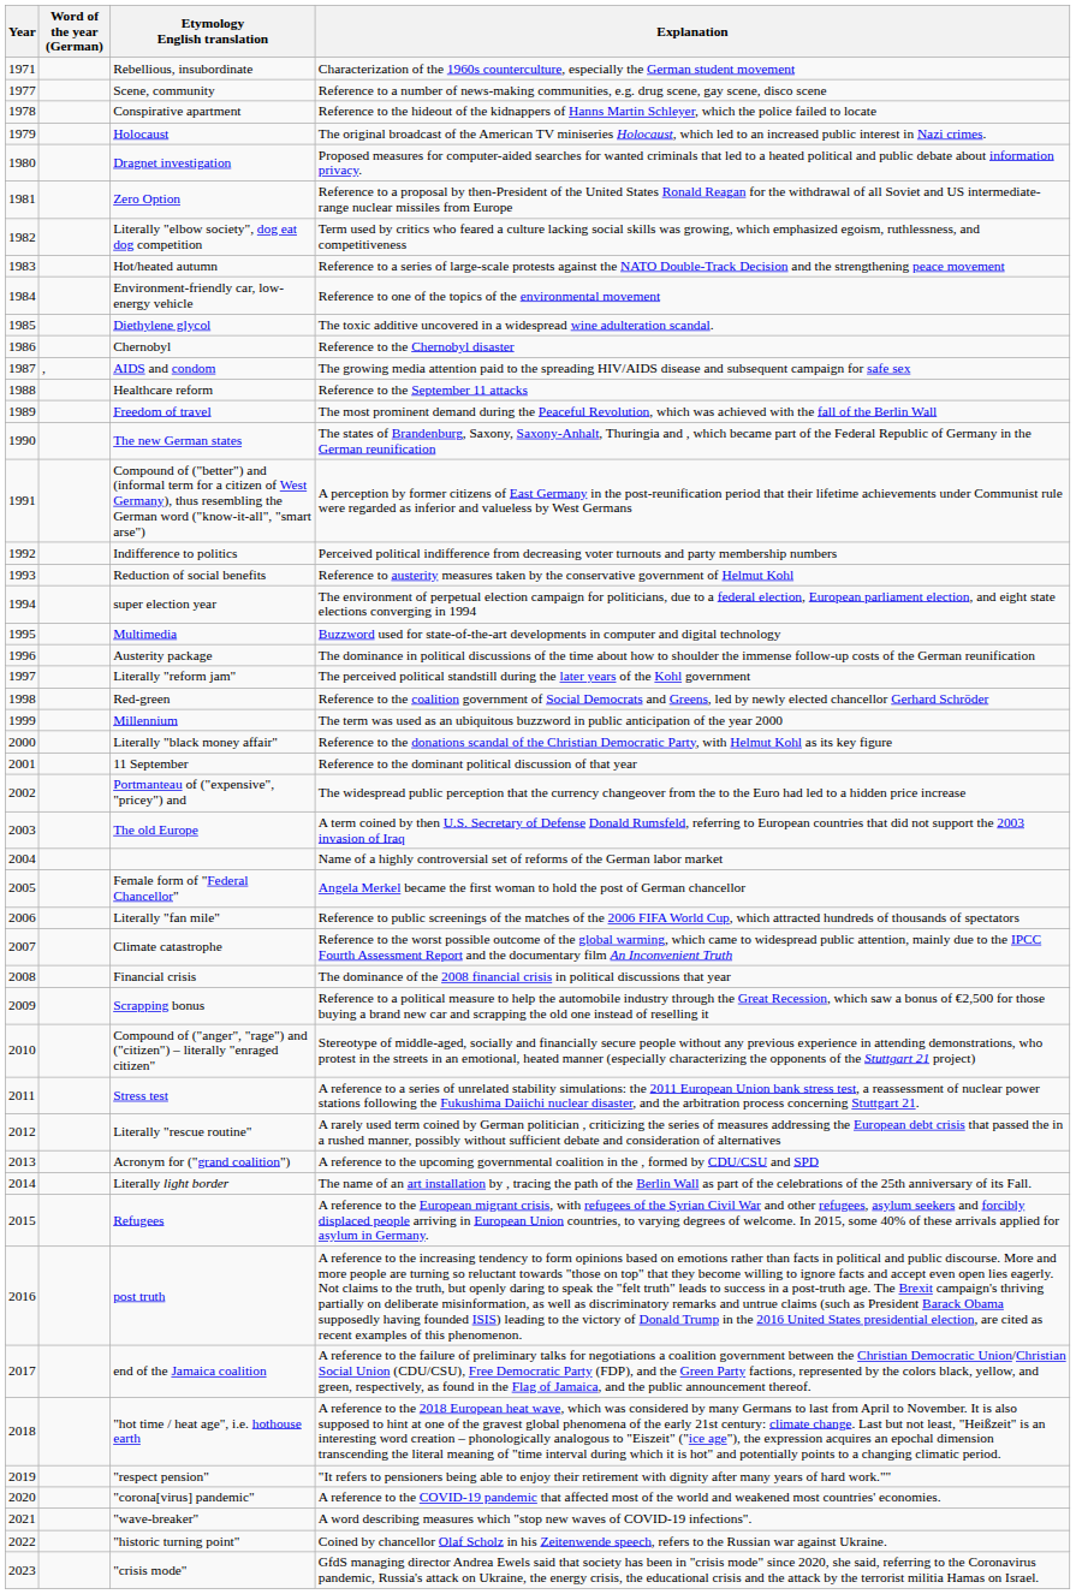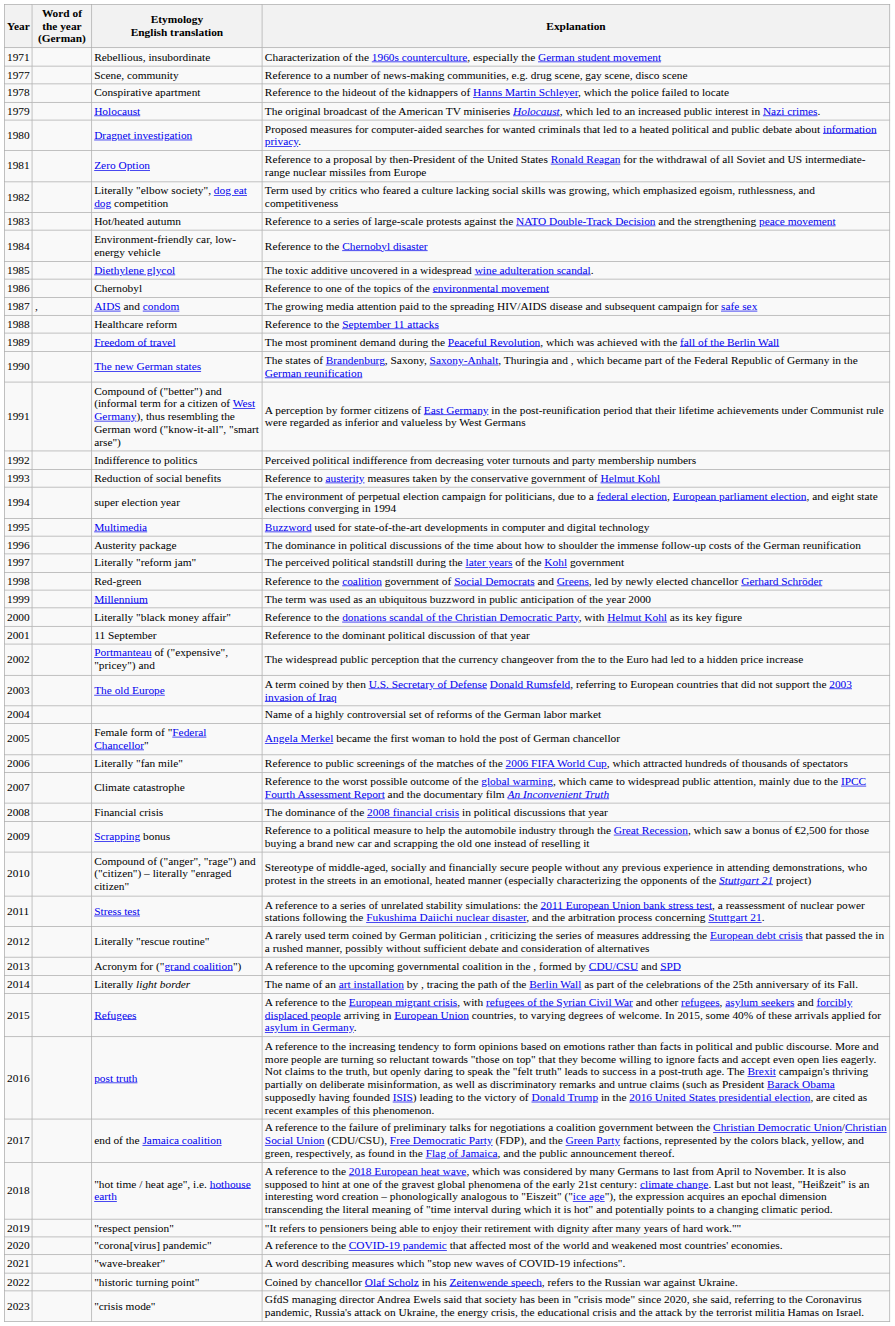 <table class="wikitable">
 <tr>
 <th>Year</th>
 <th>Word of the year<br>(German)</th>
 <th>Etymology<br>English translation</th>
 <th>Explanation</th>
 </tr>
 <tr>
 <td>1971</td>
 <td></td>
 <td>Rebellious, insubordinate</td>
 <td>Characterization of the <a href='#'>1960s counterculture</a>, especially the <a href='#'>German student movement</a></td>
 </tr>
 <tr>
 <td>1977</td>
 <td></td>
 <td>Scene, community</td>
 <td>Reference to a number of news-making communities, e.g. drug scene, gay scene, disco scene</td>
 </tr>
 <tr>
 <td>1978</td>
 <td></td>
 <td>Conspirative apartment</td>
 <td>Reference to the hideout of the kidnappers of <a href='#'>Hanns Martin Schleyer</a>, which the police failed to locate</td>
 </tr>
 <tr>
 <td>1979</td>
 <td></td>
 <td><a href='#'>Holocaust</a></td>
 <td>The original broadcast of the American TV miniseries <em><a href='#'>Holocaust</a></em>, which led to an increased public interest in <a href='#'>Nazi crimes</a>.</td>
 </tr>
 <tr>
 <td>1980</td>
 <td></td>
 <td><a href='#'>Dragnet investigation</a></td>
 <td>Proposed measures for computer-aided searches for wanted criminals that led to a heated political and public debate about <a href='#'>information privacy</a>.</td>
 </tr>
 <tr>
 <td>1981</td>
 <td></td>
 <td><a href='#'>Zero Option</a></td>
 <td>Reference to a proposal by then-President of the United States <a href='#'>Ronald Reagan</a> for the withdrawal of all Soviet and US intermediate-range nuclear missiles from Europe</td>
 </tr>
 <tr>
 <td>1982</td>
 <td></td>
 <td>Literally "elbow society", <a href='#'>dog eat dog</a> competition</td>
 <td>Term used by critics who feared a culture lacking social skills was growing, which emphasized egoism, ruthlessness, and competitiveness</td>
 </tr>
 <tr>
 <td>1983</td>
 <td></td>
 <td>Hot/heated autumn</td>
 <td>Reference to a series of large-scale protests against the <a href='#'>NATO Double-Track Decision</a> and the strengthening <a href='#'>peace movement</a></td>
 </tr>
 <tr>
 <td>1984</td>
 <td></td>
 <td>Environment-friendly car, low-energy vehicle</td>
-<td>Reference to one of the topics of the <a href='#'>environmental movement</a></td>
+<td> Reference to the <a href='#'>Chernobyl disaster</a></td>
 </tr>
 <tr>
 <td>1985</td>
 <td></td>
 <td><a href='#'>Diethylene glycol</a></td>
 <td>The toxic additive uncovered in a widespread <a href='#'>wine adulteration scandal</a>.</td>
 </tr>
 <tr>
 <td>1986</td>
 <td></td>
 <td>Chernobyl</td>
-<td> Reference to the <a href='#'>Chernobyl disaster</a></td>
+<td>Reference to one of the topics of the <a href='#'>environmental movement</a></td>
 </tr>
 <tr>
 <td>1987</td>
 <td>, </td>
 <td><a href='#'>AIDS</a> and <a href='#'>condom</a></td>
 <td>The growing media attention paid to the spreading HIV/AIDS disease and subsequent campaign for <a href='#'>safe sex</a></td>
 </tr>
 <tr>
 <td>1988</td>
 <td></td>
 <td>Healthcare reform</td>
 <td>Reference to the <a href='#'>September 11 attacks</a></td>
 </tr>
 <tr>
 <td>1989</td>
 <td></td>
 <td><a href='#'>Freedom of travel</a></td>
 <td> The most prominent demand during the <a href='#'>Peaceful Revolution</a>, which was achieved with the <a href='#'>fall of the Berlin Wall</a></td>
 </tr>
 <tr>
 <td>1990</td>
 <td></td>
 <td><a href='#'>The new German states</a></td>
 <td> The states of <a href='#'>Brandenburg</a>, Saxony, <a href='#'>Saxony-Anhalt</a>, Thuringia and , which became part of the Federal Republic of Germany in the <a href='#'>German reunification</a></td>
 </tr>
 <tr>
 <td>1991</td>
 <td></td>
 <td>Compound of <em></em> ("better") and <em></em> (informal term for a citizen of <a href='#'>West Germany</a>), thus resembling the German word <em></em> ("know-it-all", "smart arse")</td>
 <td>A perception by former citizens of <a href='#'>East Germany</a> in the post-reunification period that their lifetime achievements under Communist rule were regarded as inferior and valueless by West Germans</td>
 </tr>
 <tr>
 <td>1992</td>
 <td></td>
 <td>Indifference to politics</td>
 <td>Perceived political indifference from decreasing voter turnouts and party membership numbers</td>
 </tr>
 <tr>
 <td>1993</td>
 <td></td>
 <td>Reduction of social benefits</td>
 <td>Reference to <a href='#'>austerity</a> measures taken by the conservative government of <a href='#'>Helmut Kohl</a></td>
 </tr>
 <tr>
 <td>1994</td>
 <td></td>
 <td>super election year</td>
 <td>The environment of perpetual election campaign for politicians, due to a <a href='#'>federal election</a>, <a href='#'>European parliament election</a>, and eight state elections converging in 1994</td>
 </tr>
 <tr>
 <td>1995</td>
 <td></td>
 <td><a href='#'>Multimedia</a></td>
 <td><a href='#'>Buzzword</a> used for state-of-the-art developments in computer and digital technology</td>
 </tr>
 <tr>
 <td>1996</td>
 <td></td>
 <td>Austerity package</td>
 <td>The dominance in political discussions of the time about how to shoulder the immense follow-up costs of the German reunification</td>
 </tr>
 <tr>
 <td>1997</td>
 <td></td>
 <td>Literally "reform jam"</td>
 <td>The perceived political standstill during the <a href='#'>later years</a> of the <a href='#'>Kohl</a> government</td>
 </tr>
 <tr>
 <td>1998</td>
 <td></td>
 <td>Red-green</td>
 <td>Reference to the <a href='#'>coalition</a> government of <a href='#'>Social Democrats</a> and <a href='#'>Greens</a>, led by newly elected chancellor <a href='#'>Gerhard Schröder</a></td>
 </tr>
 <tr>
 <td>1999</td>
 <td></td>
 <td><a href='#'>Millennium</a></td>
 <td>The term was used as an ubiquitous buzzword in public anticipation of the year 2000</td>
 </tr>
 <tr>
 <td>2000</td>
 <td></td>
 <td>Literally "black money affair"</td>
 <td>Reference to the <a href='#'>donations scandal of the Christian Democratic Party</a>, with <a href='#'>Helmut Kohl</a> as its key figure</td>
 </tr>
 <tr>
 <td>2001</td>
 <td></td>
 <td>11 September</td>
 <td>Reference to the dominant political discussion of that year</td>
 </tr>
 <tr>
 <td>2002</td>
 <td></td>
 <td><a href='#'>Portmanteau</a> of <em></em> ("expensive", "pricey") and <em></em></td>
 <td>The widespread public perception that the currency changeover from the  to the Euro had led to a hidden price increase</td>
 </tr>
 <tr>
 <td>2003</td>
 <td></td>
 <td><a href='#'>The old Europe</a></td>
 <td>A term coined by then <a href='#'>U.S. Secretary of Defense</a> <a href='#'>Donald Rumsfeld</a>, referring to European countries that did not support the <a href='#'>2003 invasion of Iraq</a></td>
 </tr>
 <tr>
 <td>2004</td>
 <td></td>
 <td></td>
 <td>Name of a highly controversial set of reforms of the German labor market</td>
 </tr>
 <tr>
 <td>2005</td>
 <td></td>
 <td>Female form of "<a href='#'>Federal Chancellor</a>"</td>
 <td> <a href='#'>Angela Merkel</a> became the first woman to hold the post of German chancellor</td>
 </tr>
 <tr>
 <td>2006</td>
 <td></td>
 <td>Literally "fan mile"</td>
 <td>Reference to public screenings of the matches of the <a href='#'>2006 FIFA World Cup</a>, which attracted hundreds of thousands of spectators</td>
 </tr>
 <tr>
 <td>2007</td>
 <td></td>
 <td>Climate catastrophe</td>
 <td>Reference to the worst possible outcome of the <a href='#'>global warming</a>, which came to widespread public attention, mainly due to the <a href='#'>IPCC Fourth Assessment Report</a> and the documentary film <em><a href='#'>An Inconvenient Truth</a></em></td>
 </tr>
 <tr>
 <td>2008</td>
 <td></td>
 <td>Financial crisis</td>
 <td>The dominance of the <a href='#'>2008 financial crisis</a> in political discussions that year</td>
 </tr>
 <tr>
 <td>2009</td>
 <td></td>
 <td><a href='#'>Scrapping</a> bonus</td>
 <td>Reference to a political measure to help the automobile industry through the <a href='#'>Great Recession</a>, which saw a bonus of €2,500 for those buying a brand new car and scrapping the old one instead of reselling it</td>
 </tr>
 <tr>
 <td>2010</td>
 <td></td>
 <td>Compound of <em></em> ("anger", "rage") and <em></em> ("citizen") – literally "enraged citizen"</td>
 <td>Stereotype of middle-aged, socially and financially secure people without any previous experience in attending demonstrations, who protest in the streets in an emotional, heated manner (especially characterizing the opponents of the <em><a href='#'>Stuttgart 21</a></em> project)</td>
 </tr>
 <tr>
 <td>2011</td>
 <td></td>
 <td><a href='#'>Stress test</a></td>
 <td>A reference to a series of unrelated stability simulations: the <a href='#'>2011 European Union bank stress test</a>, a reassessment of nuclear power stations following the <a href='#'>Fukushima Daiichi nuclear disaster</a>, and the arbitration process concerning <a href='#'>Stuttgart 21</a>.</td>
 </tr>
 <tr>
 <td>2012</td>
 <td></td>
 <td>Literally "rescue routine"</td>
 <td>A rarely used term coined by German politician , criticizing the series of measures addressing the <a href='#'>European debt crisis</a> that passed the  in a rushed manner, possibly without sufficient debate and consideration of alternatives</td>
 </tr>
 <tr>
 <td>2013</td>
 <td></td>
 <td>Acronym for <em></em> ("<a href='#'>grand coalition</a>")</td>
 <td>A reference to the upcoming governmental coalition in the , formed by <a href='#'>CDU/CSU</a> and <a href='#'>SPD</a></td>
 </tr>
 <tr>
 <td>2014</td>
 <td></td>
 <td>Literally <em>light border</em></td>
 <td> The name of an <a href='#'>art installation</a> by , tracing the path of the <a href='#'>Berlin Wall</a> as part of the celebrations of the 25th anniversary of its Fall.</td>
 </tr>
 <tr>
 <td>2015</td>
 <td></td>
 <td><a href='#'>Refugees</a></td>
 <td> A reference to the <a href='#'>European migrant crisis</a>, with <a href='#'>refugees of the Syrian Civil War</a> and other <a href='#'>refugees</a>, <a href='#'>asylum seekers</a> and <a href='#'>forcibly displaced people</a> arriving in <a href='#'>European Union</a> countries, to varying degrees of welcome. In 2015, some 40% of these arrivals applied for <a href='#'>asylum in Germany</a>.</td>
 </tr>
 <tr>
 <td>2016</td>
 <td></td>
 <td><a href='#'>post truth</a></td>
 <td>A reference to the increasing tendency to form opinions based on emotions rather than facts in political and public discourse. More and more people are turning so reluctant towards "those on top" that they become willing to ignore facts and accept even open lies eagerly. Not claims to the truth, but openly daring to speak the "felt truth" leads to success in a post-truth age. The <a href='#'>Brexit</a> campaign's thriving partially on deliberate misinformation, as well as discriminatory remarks and untrue claims (such as President <a href='#'>Barack Obama</a> supposedly having founded <a href='#'>ISIS</a>) leading to the victory of <a href='#'>Donald Trump</a> in the <a href='#'>2016 United States presidential election</a>,  are cited as recent examples of this phenomenon.</td>
 </tr>
 <tr>
 <td>2017</td>
 <td></td>
 <td>end of the <a href='#'>Jamaica coalition</a></td>
 <td>A reference to the failure of preliminary talks for negotiations a coalition government between the <a href='#'>Christian Democratic Union</a>/<a href='#'>Christian Social Union</a> (CDU/CSU), <a href='#'>Free Democratic Party</a> (FDP), and the <a href='#'>Green Party</a> factions, represented by the colors black, yellow, and green, respectively, as found in the <a href='#'>Flag of Jamaica</a>, and the public announcement thereof.</td>
 </tr>
 <tr>
 <td>2018</td>
 <td></td>
 <td>"hot time / heat age", i.e. <a href='#'>hothouse earth</a></td>
 <td>A reference to the <a href='#'>2018 European heat wave</a>, which was considered by many Germans to last from April to November. It is also supposed to hint at one of the gravest global phenomena of the early 21st century: <a href='#'>climate change</a>. Last but not least, "Heißzeit" is an interesting word creation – phonologically analogous to "Eiszeit" ("<a href='#'>ice age</a>"), the expression acquires an epochal dimension transcending the literal meaning of "time interval during which it is hot" and potentially points to a changing climatic period.</td>
 </tr>
 <tr>
 <td>2019</td>
 <td></td>
 <td>"respect pension"</td>
 <td>"It refers to pensioners being able to enjoy their retirement with dignity after many years of hard work.""</td>
 </tr>
 <tr>
 <td>2020</td>
 <td></td>
 <td>"corona[virus] pandemic"</td>
 <td>A reference to the <a href='#'>COVID-19 pandemic</a> that affected most of the world and weakened most countries' economies.</td>
 </tr>
 <tr>
 <td>2021</td>
 <td></td>
 <td>"wave-breaker"</td>
 <td>A word describing measures which "stop new waves of COVID-19 infections".</td>
 </tr>
 <tr>
 <td>2022</td>
 <td></td>
 <td>"historic turning point"</td>
 <td> Coined by chancellor <a href='#'>Olaf Scholz</a> in his <a href='#'>Zeitenwende speech</a>, refers to the Russian war against Ukraine.</td>
 </tr>
 <tr>
 <td>2023</td>
 <td></td>
 <td>"crisis mode"</td>
 <td>GfdS managing director Andrea Ewels said that society has been in "crisis mode" since 2020, she said, referring to the Coronavirus pandemic, Russia's attack on Ukraine, the energy crisis, the educational crisis and the attack by the terrorist militia Hamas on Israel.</td>
 </tr>
 </table>
